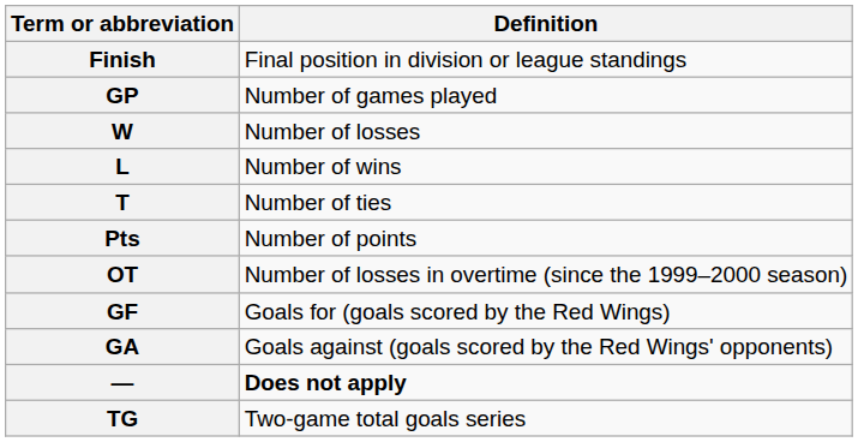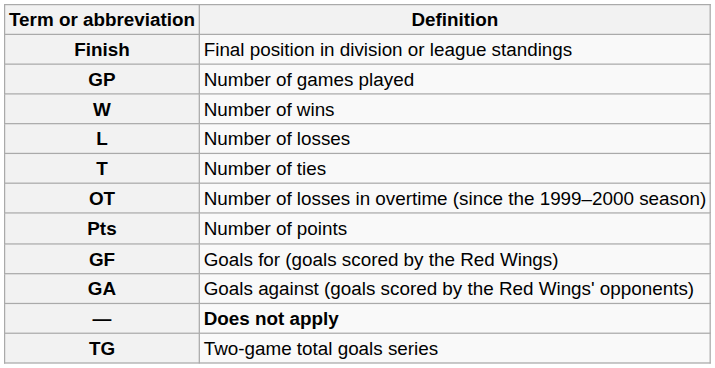 <table class="wikitable" style="font-size:95%">
 <tr>
 <th scope="col">Term or abbreviation</th>
 <th scope="col">Definition</th>
 </tr>
 <tr>
 <th scope="row">Finish</th>
 <td>Final position in division or league standings</td>
 </tr>
 <tr>
 <th scope="row">GP</th>
 <td>Number of games played</td>
 </tr>
 <tr>
 <th scope="row">W</th>
-<td>Number of losses</td>
+<td>Number of wins</td>
 </tr>
 <tr>
 <th scope="row">L</th>
-<td>Number of wins</td>
+<td>Number of losses</td>
 </tr>
 <tr>
 <th scope="row">T</th>
 <td>Number of ties</td>
 </tr>
 <tr>
+<th scope="row">OT</th>
+<td>Number of losses in overtime (since the 1999–2000 season)</td>
+</tr>
+<tr>
 <th scope="row">Pts</th>
 <td>Number of points</td>
-</tr>
-<tr>
-<th scope="row">OT</th>
-<td>Number of losses in overtime (since the 1999–2000 season)</td>
 </tr>
 <tr>
 <th scope="row">GF</th>
 <td>Goals for (goals scored by the Red Wings)</td>
 </tr>
 <tr>
 <th scope="row">GA</th>
 <td>Goals against (goals scored by the Red Wings' opponents)</td>
 </tr>
 <tr>
 <th scope="row">—</th>
 <td><strong>Does not apply</strong></td>
 </tr>
 <tr>
 <th scope = "row">TG</th>
 <td>Two-game total goals series</td>
 </tr>
 </table>
